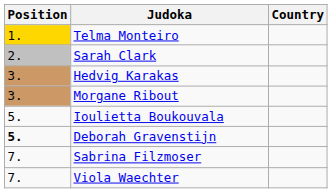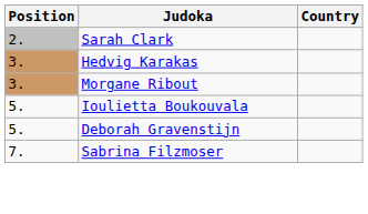 <table class=wikitable>
 <tr>
 <th width=10>Position</th>
 <th width=200>Judoka</th>
 <th>Country</th>
-</tr>
-<tr>
-<td bgcolor=gold>1.</td>
-<td><a href='#'>Telma Monteiro</a></td>
-<td></td>
 </tr>
 <tr>
 <td bgcolor="silver">2.</td>
 <td><a href='#'>Sarah Clark</a></td>
 <td></td>
 </tr>
 <tr>
 <td bgcolor="CC9966">3.</td>
 <td><a href='#'>Hedvig Karakas</a></td>
 <td></td>
 </tr>
 <tr>
 <td bgcolor="CC9966">3.</td>
 <td><a href='#'>Morgane Ribout</a></td>
 <td></td>
 </tr>
 <tr>
 <td>5.</td>
 <td><a href='#'>Ioulietta Boukouvala</a></td>
 <td></td>
 </tr>
 <tr>
-<td><strong>5.</strong></td>
+<td>5.</td>
 <td><a href='#'>Deborah Gravenstijn</a></td>
 <td></td>
 </tr>
 <tr>
 <td>7.</td>
 <td><a href='#'>Sabrina Filzmoser</a></td>
 <td></td>
 </tr>
-<tr>
-<td>7.</td>
-<td><a href='#'>Viola Waechter</a></td>
-<td></td>
-</tr>
 </table>
